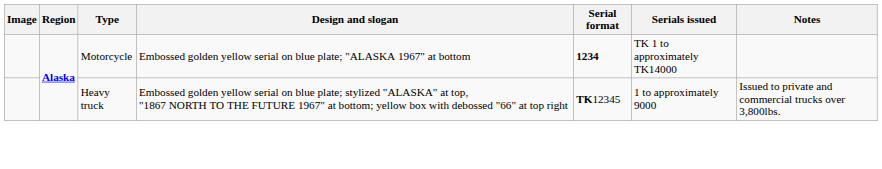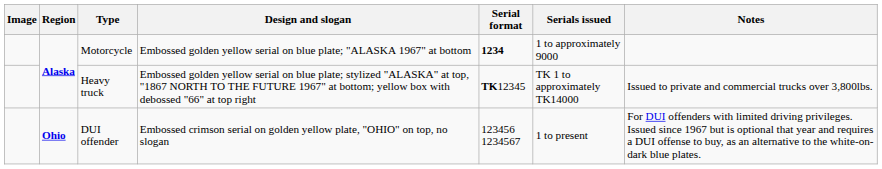 <table class="wikitable">
 <tr>
 <th>Image</th>
 <th>Region</th>
 <th>Type</th>
 <th>Design and slogan</th>
 <th>Serial format</th>
 <th>Serials issued</th>
 <th>Notes</th>
 </tr>
 <tr>
 <td></td>
 <td rowspan="2"><a href='#'><strong>Alaska</strong></a></td>
 <td>Motorcycle</td>
 <td>Embossed golden yellow serial on blue plate; "ALASKA 1967" at bottom</td>
 <td><strong>1234</strong></td>
-<td>TK 1 to approximately TK14000</td>
+<td> 1 to approximately 9000</td>
 <td></td>
 </tr>
 <tr>
 <td></td>
 <td>Heavy truck</td>
 <td>Embossed golden yellow serial on blue plate; stylized "ALASKA" at top, "1867 NORTH TO THE FUTURE 1967" at bottom; yellow box with debossed "66" at top right</td>
 <td><strong>TK</strong>12345</td>
-<td> 1 to approximately 9000</td>
+<td>TK 1 to approximately TK14000</td>
 <td>Issued to private and commercial trucks over 3,800lbs.</td>
 </tr>
+<tr>
+<td></td>
+<td><a href='#'><strong>Ohio</strong></a></td>
+<td>DUI offender</td>
+<td>Embossed crimson serial on golden yellow plate, "OHIO" on top, no slogan</td>
+<td>123456<br>1234567</td>
+<td>1 to present</td>
+<td>For <a href='#'>DUI</a> offenders with limited driving privileges. Issued since 1967 but is optional that year and requires a DUI offense to buy, as an alternative to the white-on-dark blue plates.</td>
+</tr>
 </table>
